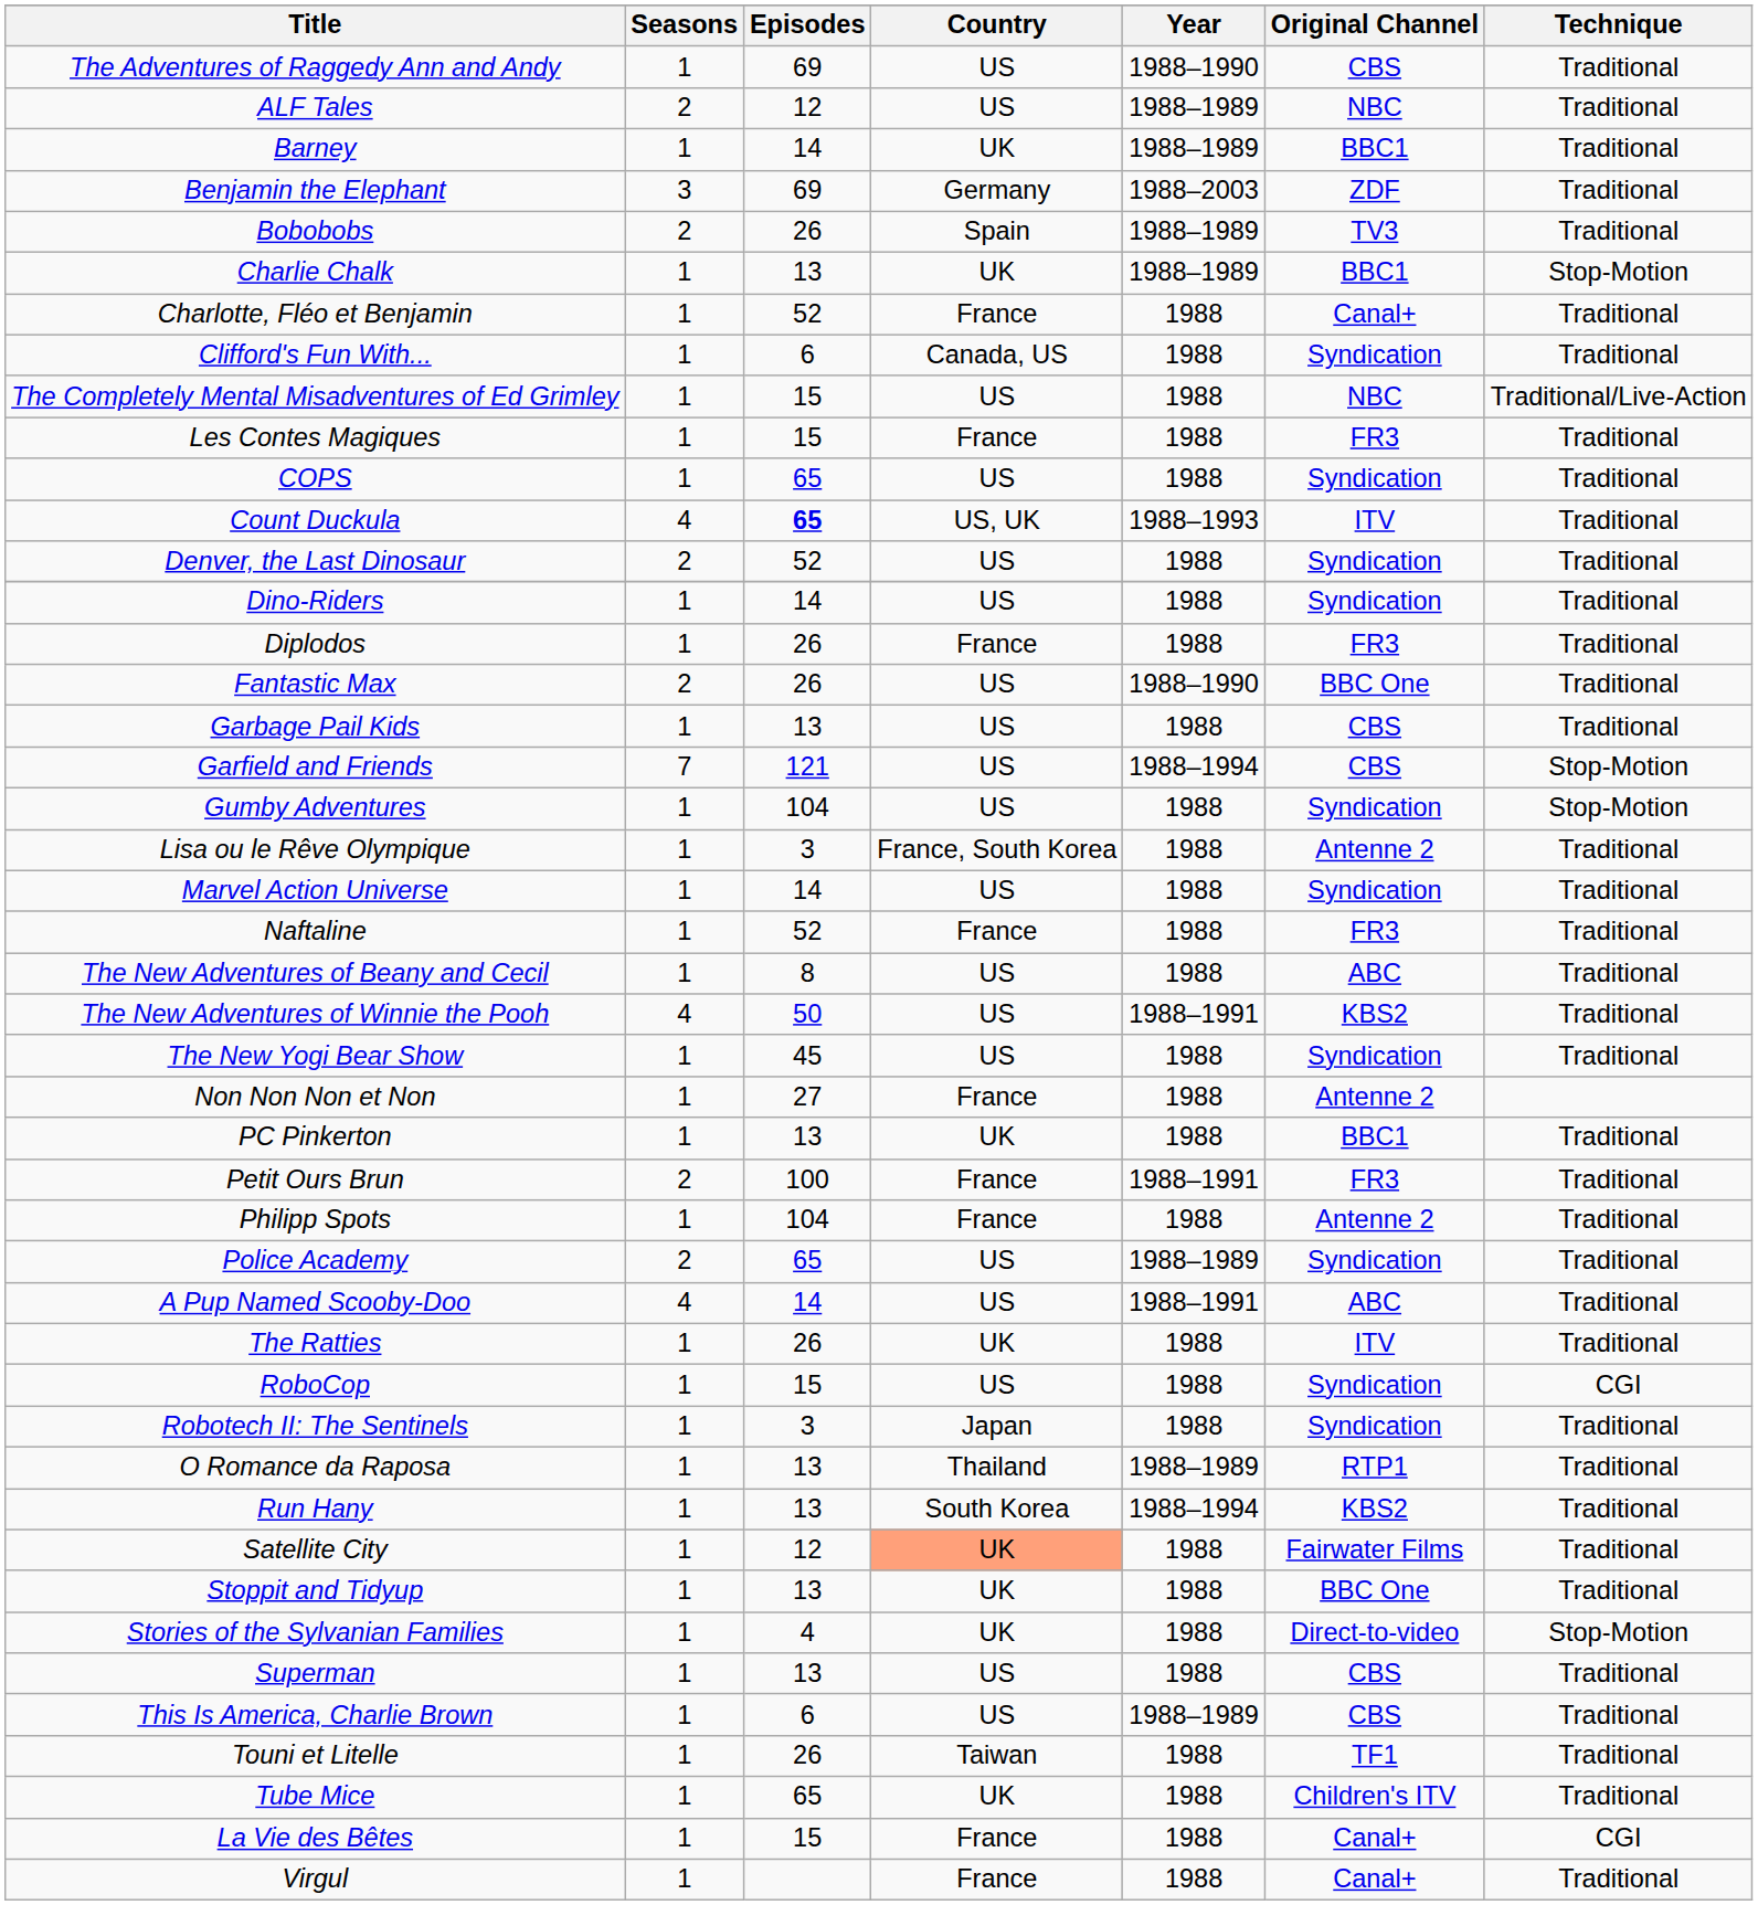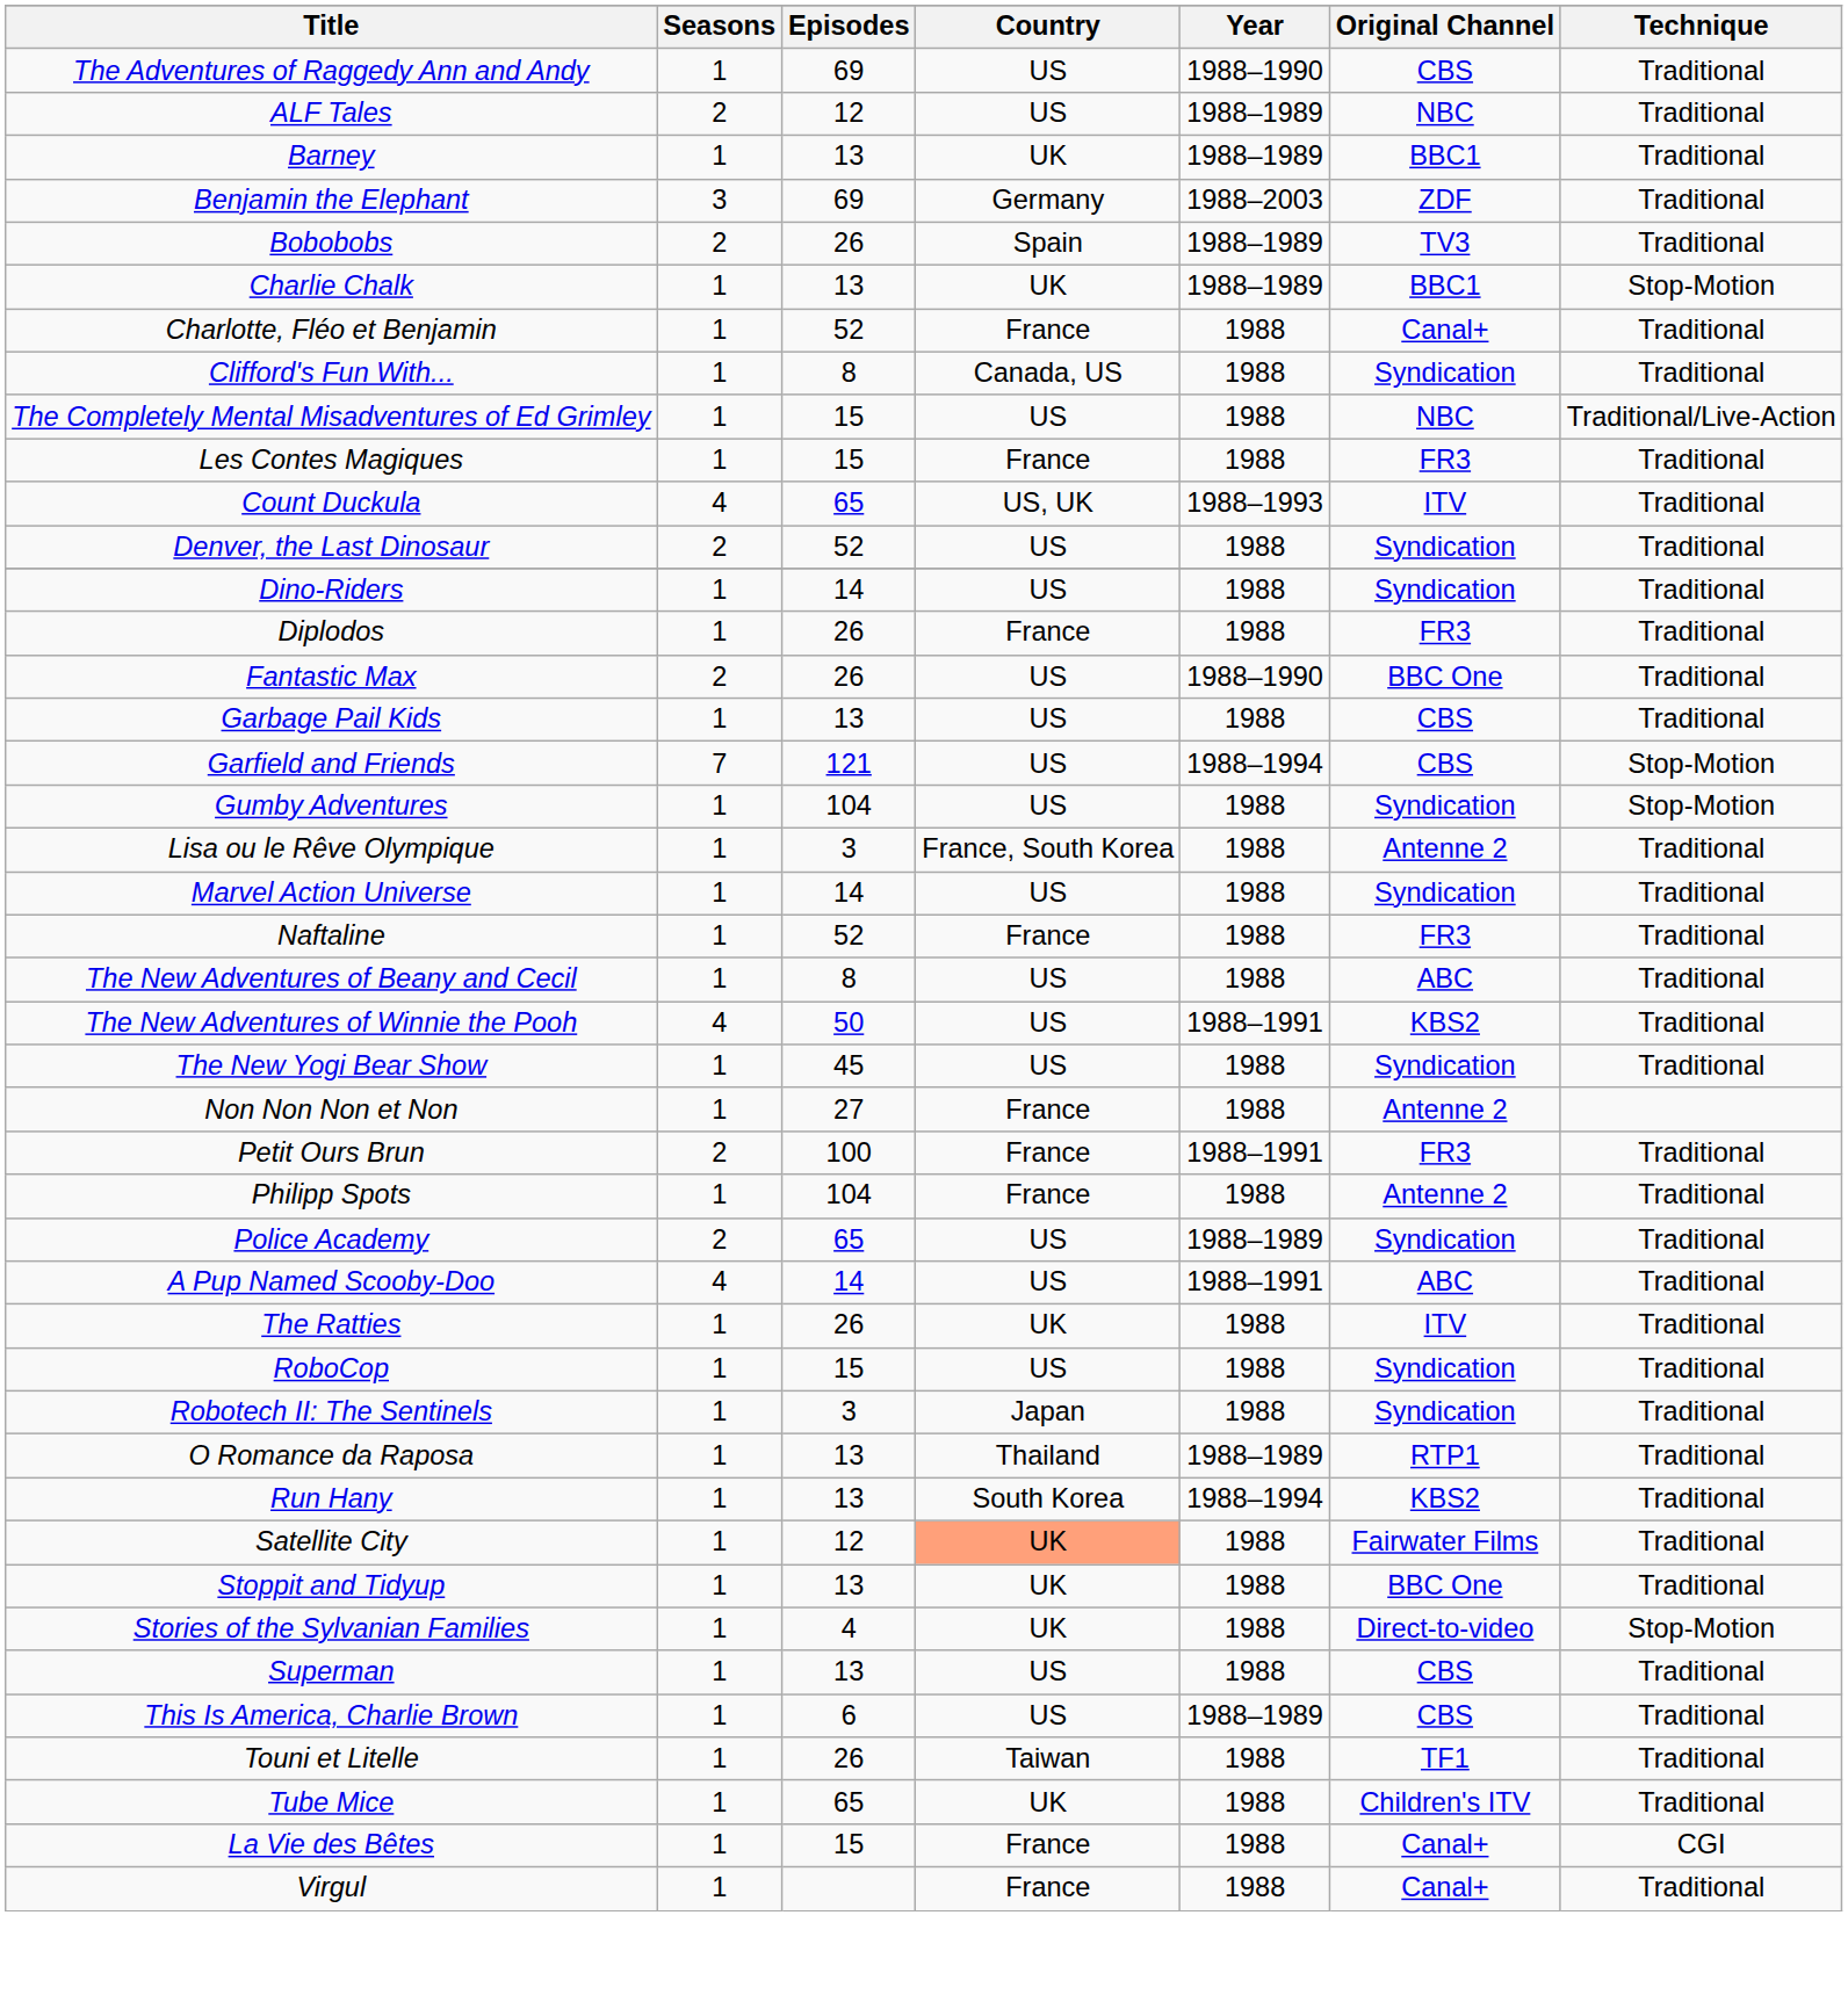 <table class="wikitable sortable" style="text-align:center;">
 <tr>
 </tr>
 <tr>
 <th scope="col">Title</th>
 <th>Seasons</th>
 <th scope="col">Episodes</th>
 <th scope="col">Country</th>
 <th scope="col">Year</th>
 <th>Original Channel</th>
 <th scope="col">Technique</th>
 </tr>
 <tr>
 <td data-sort-value="Adventures of Raggedy Ann and Andy"><em><a href='#'>The Adventures of Raggedy Ann and Andy</a></em></td>
 <td>1</td>
 <td>69</td>
 <td>US</td>
 <td>1988–1990</td>
 <td><a href='#'>CBS</a></td>
 <td>Traditional</td>
 </tr>
 <tr>
 <td><em><a href='#'>ALF Tales</a></em></td>
 <td>2</td>
 <td>12</td>
 <td>US</td>
 <td>1988–1989</td>
 <td><a href='#'>NBC</a></td>
 <td>Traditional</td>
 </tr>
 <tr>
 <td><em><a href='#'>Barney</a></em></td>
 <td>1</td>
-<td>14</td>
+<td>13</td>
 <td>UK</td>
 <td>1988–1989</td>
 <td><a href='#'>BBC1</a></td>
 <td>Traditional</td>
 </tr>
 <tr>
 <td><em><a href='#'>Benjamin the Elephant</a></em></td>
 <td>3</td>
 <td>69</td>
 <td>Germany</td>
 <td>1988–2003</td>
 <td><a href='#'>ZDF</a></td>
 <td>Traditional</td>
 </tr>
 <tr>
 <td><em><a href='#'>Bobobobs</a></em></td>
 <td>2</td>
 <td>26</td>
 <td>Spain</td>
 <td>1988–1989</td>
 <td><a href='#'>TV3</a></td>
 <td>Traditional</td>
 </tr>
 <tr>
 <td><em><a href='#'>Charlie Chalk</a></em></td>
 <td>1</td>
 <td>13</td>
 <td>UK</td>
 <td>1988–1989</td>
 <td><a href='#'>BBC1</a></td>
 <td>Stop-Motion</td>
 </tr>
 <tr>
 <td><em>Charlotte, Fléo et Benjamin</em></td>
 <td>1</td>
 <td>52</td>
 <td>France</td>
 <td>1988</td>
 <td><a href='#'>Canal+</a></td>
 <td>Traditional</td>
 </tr>
 <tr>
 <td><em><a href='#'>Clifford's Fun With...</a></em></td>
 <td>1</td>
-<td>6</td>
+<td>8</td>
 <td>Canada, US</td>
 <td>1988</td>
 <td><a href='#'>Syndication</a></td>
 <td>Traditional</td>
 </tr>
 <tr>
 <td data-sort-value="Completely Mental Misadventures of Ed Grimley"><em><a href='#'>The Completely Mental Misadventures of Ed Grimley</a></em></td>
 <td>1</td>
 <td>15</td>
 <td>US</td>
 <td>1988</td>
 <td><a href='#'>NBC</a></td>
 <td>Traditional/Live-Action</td>
 </tr>
 <tr>
 <td data-sort-value="Contes Magiques"><em>Les Contes Magiques</em></td>
 <td>1</td>
 <td>15</td>
 <td>France</td>
 <td>1988</td>
 <td><a href='#'>FR3</a></td>
 <td>Traditional</td>
 </tr>
 <tr>
-<td><em><a href='#'>COPS</a></em></td>
-<td>1</td>
-<td><a href='#'>65</a></td>
-<td>US</td>
-<td>1988</td>
-<td><a href='#'>Syndication</a></td>
-<td>Traditional</td>
-</tr>
-<tr>
 <td><em><a href='#'>Count Duckula</a></em></td>
 <td>4</td>
-<td><strong><a href='#'>65</a></strong></td>
+<td><a href='#'>65</a></td>
 <td>US, UK</td>
 <td>1988–1993</td>
 <td><a href='#'>ITV</a></td>
 <td>Traditional</td>
 </tr>
 <tr>
 <td><em><a href='#'>Denver, the Last Dinosaur</a></em></td>
 <td>2</td>
 <td>52</td>
 <td>US</td>
 <td>1988</td>
 <td><a href='#'>Syndication</a></td>
 <td>Traditional</td>
 </tr>
 <tr>
 </tr>
 <tr>
 <td><em><a href='#'>Dino-Riders</a></em></td>
 <td>1</td>
 <td>14</td>
 <td>US</td>
 <td>1988</td>
 <td><a href='#'>Syndication</a></td>
 <td>Traditional</td>
 </tr>
 <tr>
 <td><em>Diplodos</em></td>
 <td>1</td>
 <td>26</td>
 <td>France</td>
 <td>1988</td>
 <td><a href='#'>FR3</a></td>
 <td>Traditional</td>
 </tr>
 <tr>
 <td><em><a href='#'>Fantastic Max</a></em></td>
 <td>2</td>
 <td>26</td>
 <td>US</td>
 <td>1988–1990</td>
 <td><a href='#'>BBC One</a></td>
 <td>Traditional</td>
 </tr>
 <tr>
 <td><em><a href='#'>Garbage Pail Kids</a></em></td>
 <td>1</td>
 <td>13</td>
 <td>US</td>
 <td>1988</td>
 <td><a href='#'>CBS</a></td>
 <td>Traditional</td>
 </tr>
 <tr>
 <td><em><a href='#'>Garfield and Friends</a></em></td>
 <td>7</td>
 <td><a href='#'>121</a></td>
 <td>US</td>
 <td>1988–1994</td>
 <td><a href='#'>CBS</a></td>
 <td>Stop-Motion</td>
 </tr>
 <tr>
 <td><em><a href='#'>Gumby Adventures</a></em></td>
 <td>1</td>
 <td>104</td>
 <td>US</td>
 <td>1988</td>
 <td><a href='#'>Syndication</a></td>
 <td>Stop-Motion</td>
 </tr>
 <tr>
 <td><em>Lisa ou le Rêve Olympique</em></td>
 <td>1</td>
 <td>3</td>
 <td>France, South Korea</td>
 <td>1988</td>
 <td><a href='#'>Antenne 2</a></td>
 <td>Traditional</td>
 </tr>
 <tr>
 <td><em><a href='#'>Marvel Action Universe</a></em></td>
 <td>1</td>
 <td>14</td>
 <td>US</td>
 <td>1988</td>
 <td><a href='#'>Syndication</a></td>
 <td>Traditional</td>
 </tr>
 <tr>
 <td><em>Naftaline</em></td>
 <td>1</td>
 <td>52</td>
 <td>France</td>
 <td>1988</td>
 <td><a href='#'>FR3</a></td>
 <td>Traditional</td>
 </tr>
 <tr>
 <td data-sort-value="New Adventures of Beany and Cecil"><em><a href='#'>The New Adventures of Beany and Cecil</a></em></td>
 <td>1</td>
 <td>8</td>
 <td>US</td>
 <td>1988</td>
 <td><a href='#'>ABC</a></td>
 <td>Traditional</td>
 </tr>
 <tr>
 <td data-sort-value="New Adventures of Winnie the Pooh"><em><a href='#'>The New Adventures of Winnie the Pooh</a></em></td>
 <td>4</td>
 <td><a href='#'>50</a></td>
 <td>US</td>
 <td>1988–1991</td>
 <td><a href='#'>KBS2</a></td>
 <td>Traditional</td>
 </tr>
 <tr>
 <td data-sort-value="New Yogi Bear Show"><em><a href='#'>The New Yogi Bear Show</a></em></td>
 <td>1</td>
 <td>45</td>
 <td>US</td>
 <td>1988</td>
 <td><a href='#'>Syndication</a></td>
 <td>Traditional</td>
 </tr>
 <tr>
 <td><em>Non Non Non et Non</em></td>
 <td>1</td>
 <td>27</td>
 <td>France</td>
 <td>1988</td>
 <td><a href='#'>Antenne 2</a></td>
 <td></td>
 </tr>
 <tr>
-<td><em>PC Pinkerton</em></td>
-<td>1</td>
-<td>13</td>
-<td>UK</td>
-<td>1988</td>
-<td><a href='#'>BBC1</a></td>
-<td>Traditional</td>
-</tr>
-<tr>
 <td><em>Petit Ours Brun</em></td>
 <td>2</td>
 <td>100</td>
 <td>France</td>
 <td>1988–1991</td>
 <td><a href='#'>FR3</a></td>
 <td>Traditional</td>
 </tr>
 <tr>
 <td><em>Philipp Spots</em></td>
 <td>1</td>
 <td>104</td>
 <td>France</td>
 <td>1988</td>
 <td><a href='#'>Antenne 2</a></td>
 <td>Traditional</td>
 </tr>
 <tr>
 <td><em><a href='#'>Police Academy</a></em></td>
 <td>2</td>
 <td><a href='#'>65</a></td>
 <td>US</td>
 <td>1988–1989</td>
 <td><a href='#'>Syndication</a></td>
 <td>Traditional</td>
 </tr>
 <tr>
 <td data-sort-value="Pup Named Scooby-Doo"><em><a href='#'>A Pup Named Scooby-Doo</a></em></td>
 <td>4</td>
 <td><a href='#'>14</a></td>
 <td>US</td>
 <td>1988–1991</td>
 <td><a href='#'>ABC</a></td>
 <td>Traditional</td>
 </tr>
 <tr>
 <td data-sort-value="Ratties"><em><a href='#'>The Ratties</a></em></td>
 <td>1</td>
 <td>26</td>
 <td>UK</td>
 <td>1988</td>
 <td><a href='#'>ITV</a></td>
 <td>Traditional</td>
 </tr>
 <tr>
 <td><em><a href='#'>RoboCop</a></em></td>
 <td>1</td>
 <td>15</td>
 <td>US</td>
 <td>1988</td>
 <td><a href='#'>Syndication</a></td>
-<td>CGI</td>
+<td>Traditional</td>
 </tr>
 <tr>
 <td><em><a href='#'>Robotech II: The Sentinels</a></em></td>
 <td>1</td>
 <td>3</td>
 <td>Japan</td>
 <td>1988</td>
 <td><a href='#'>Syndication</a></td>
 <td>Traditional</td>
 </tr>
 <tr>
 <td data-sort-value="Romance da Raposa"><em>O Romance da Raposa</em></td>
 <td>1</td>
 <td>13</td>
 <td>Thailand</td>
 <td>1988–1989</td>
 <td><a href='#'>RTP1</a></td>
 <td>Traditional</td>
 </tr>
 <tr>
 <td><em><a href='#'>Run Hany</a></em></td>
 <td>1</td>
 <td>13</td>
 <td>South Korea</td>
 <td>1988–1994</td>
 <td><a href='#'>KBS2</a></td>
 <td>Traditional</td>
 </tr>
 <tr>
 <td><em>Satellite City</em></td>
 <td>1</td>
 <td>12</td>
 <td style="background: lightsalmon;">UK</td>
 <td>1988</td>
 <td><a href='#'>Fairwater Films</a></td>
 <td>Traditional</td>
 </tr>
 <tr>
 <td><em><a href='#'>Stoppit and Tidyup</a></em></td>
 <td>1</td>
 <td>13</td>
 <td>UK</td>
 <td>1988</td>
 <td><a href='#'>BBC One</a></td>
 <td>Traditional</td>
 </tr>
 <tr>
 <td><em><a href='#'>Stories of the Sylvanian Families</a></em></td>
 <td>1</td>
 <td>4</td>
 <td>UK</td>
 <td>1988</td>
 <td><a href='#'>Direct-to-video</a></td>
 <td>Stop-Motion</td>
 </tr>
 <tr>
 <td><em><a href='#'>Superman</a></em></td>
 <td>1</td>
 <td>13</td>
 <td>US</td>
 <td>1988</td>
 <td><a href='#'>CBS</a></td>
 <td>Traditional</td>
 </tr>
 <tr>
 <td><em><a href='#'>This Is America, Charlie Brown</a></em></td>
 <td>1</td>
 <td>6</td>
 <td>US</td>
 <td>1988–1989</td>
 <td><a href='#'>CBS</a></td>
 <td>Traditional</td>
 </tr>
 <tr>
 <td><em>Touni et Litelle</em></td>
 <td>1</td>
 <td>26</td>
 <td>Taiwan</td>
 <td>1988</td>
 <td><a href='#'>TF1</a></td>
 <td>Traditional</td>
 </tr>
 <tr>
 <td><em><a href='#'>Tube Mice</a></em></td>
 <td>1</td>
 <td>65</td>
 <td>UK</td>
 <td>1988</td>
 <td><a href='#'>Children's ITV</a></td>
 <td>Traditional</td>
 </tr>
 <tr>
 <td data-sort-value="Vie des Bêtes"><em><a href='#'>La Vie des Bêtes</a></em></td>
 <td>1</td>
 <td>15</td>
 <td>France</td>
 <td>1988</td>
 <td><a href='#'>Canal+</a></td>
 <td>CGI</td>
 </tr>
 <tr>
 <td><em>Virgul</em></td>
 <td>1</td>
 <td></td>
 <td>France</td>
 <td>1988</td>
 <td><a href='#'>Canal+</a></td>
 <td>Traditional</td>
 </tr>
 </table>
